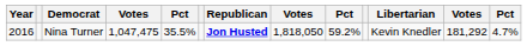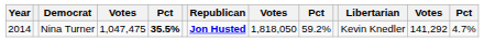 <table class="wikitable" style="margin:0.5em ; font-size:95%">
 <tr>
 <th>Year</th>
 <th></th>
 <th>Democrat</th>
 <th>Votes</th>
 <th>Pct</th>
 <th></th>
 <th>Republican</th>
 <th>Votes</th>
 <th>Pct</th>
 <th></th>
 <th>Libertarian</th>
 <th>Votes</th>
 <th>Pct</th>
 </tr>
 <tr>
-<td>2016</td>
+<td>2014</td>
 <td></td>
 <td>Nina Turner</td>
 <td>1,047,475</td>
-<td>35.5%</td>
+<td><strong>35.5%</strong></td>
 <td></td>
 <td><strong><a href='#'>Jon Husted</a></strong></td>
 <td>1,818,050</td>
 <td>59.2%</td>
 <td></td>
 <td>Kevin Knedler</td>
-<td>181,292</td>
+<td>141,292</td>
 <td>4.7%</td>
 </tr>
 </table>
